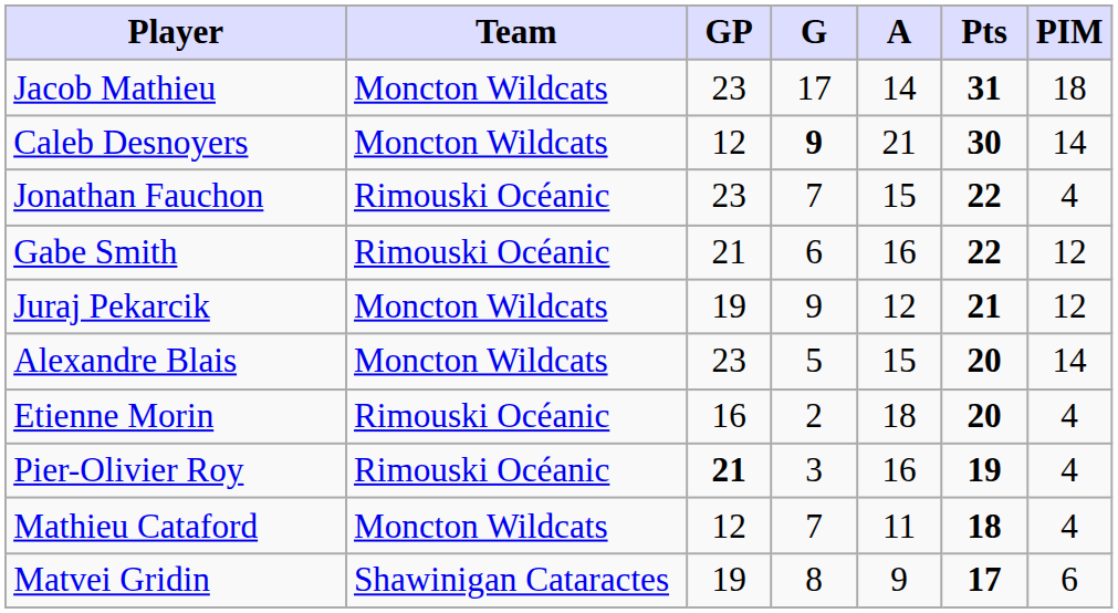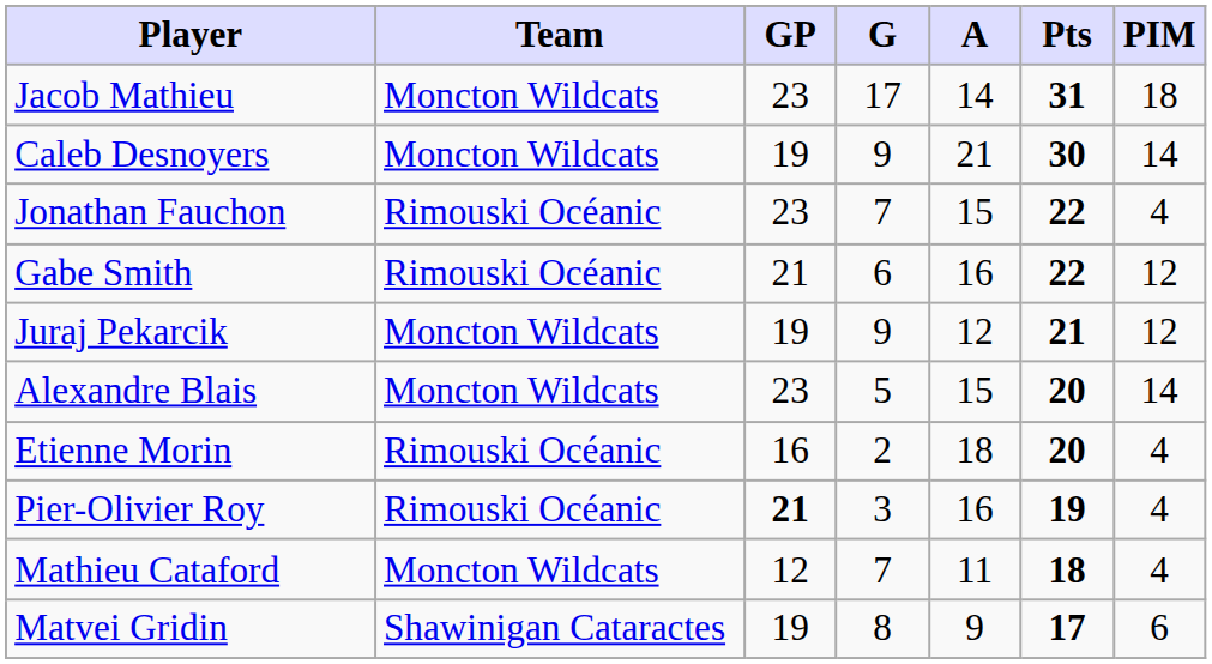 <table class="wikitable" style="text-align:center">
 <tr>
 <th style="background:#ddf; width:30%;">Player</th>
 <th style="background:#ddf; width:30%;">Team</th>
 <th style="background:#ddf; width:7.5%;">GP</th>
 <th style="background:#ddf; width:7.5%;">G</th>
 <th style="background:#ddf; width:7.5%;">A</th>
 <th style="background:#ddf; width:7.5%;">Pts</th>
 <th style="background:#ddf; width:7.5%;">PIM</th>
 </tr>
 <tr>
 <td align=left><a href='#'>Jacob Mathieu</a></td>
 <td align=left><a href='#'>Moncton Wildcats</a></td>
 <td>23</td>
 <td>17</td>
 <td>14</td>
 <td><strong>31</strong></td>
 <td>18</td>
 </tr>
 <tr>
 <td align=left><a href='#'>Caleb Desnoyers</a></td>
 <td align=left><a href='#'>Moncton Wildcats</a></td>
-<td>12</td>
-<td><strong>9</strong></td>
+<td>19</td>
+<td>9</td>
 <td>21</td>
 <td><strong>30</strong></td>
 <td>14</td>
 </tr>
 <tr>
 <td align=left><a href='#'>Jonathan Fauchon</a></td>
 <td align=left><a href='#'>Rimouski Océanic</a></td>
 <td>23</td>
 <td>7</td>
 <td>15</td>
 <td><strong>22</strong></td>
 <td>4</td>
 </tr>
 <tr>
 <td align=left><a href='#'>Gabe Smith</a></td>
 <td align=left><a href='#'>Rimouski Océanic</a></td>
 <td>21</td>
 <td>6</td>
 <td>16</td>
 <td><strong>22</strong></td>
 <td>12</td>
 </tr>
 <tr>
 <td align=left><a href='#'>Juraj Pekarcik</a></td>
 <td align=left><a href='#'>Moncton Wildcats</a></td>
 <td>19</td>
 <td>9</td>
 <td>12</td>
 <td><strong>21</strong></td>
 <td>12</td>
 </tr>
 <tr>
 <td align=left><a href='#'>Alexandre Blais</a></td>
 <td align=left><a href='#'>Moncton Wildcats</a></td>
 <td>23</td>
 <td>5</td>
 <td>15</td>
 <td><strong>20</strong></td>
 <td>14</td>
 </tr>
 <tr>
 <td align=left><a href='#'>Etienne Morin</a></td>
 <td align=left><a href='#'>Rimouski Océanic</a></td>
 <td>16</td>
 <td>2</td>
 <td>18</td>
 <td><strong>20</strong></td>
 <td>4</td>
 </tr>
 <tr>
 <td align=left><a href='#'>Pier-Olivier Roy</a></td>
 <td align=left><a href='#'>Rimouski Océanic</a></td>
 <td><strong>21</strong></td>
 <td>3</td>
 <td>16</td>
 <td><strong>19</strong></td>
 <td>4</td>
 </tr>
 <tr>
 <td align=left><a href='#'>Mathieu Cataford</a></td>
 <td align=left><a href='#'>Moncton Wildcats</a></td>
 <td>12</td>
 <td>7</td>
 <td>11</td>
 <td><strong>18</strong></td>
 <td>4</td>
 </tr>
 <tr>
 <td align=left><a href='#'>Matvei Gridin</a></td>
 <td align=left><a href='#'>Shawinigan Cataractes</a></td>
 <td>19</td>
 <td>8</td>
 <td>9</td>
 <td><strong>17</strong></td>
 <td>6</td>
 </tr>
 </table>
